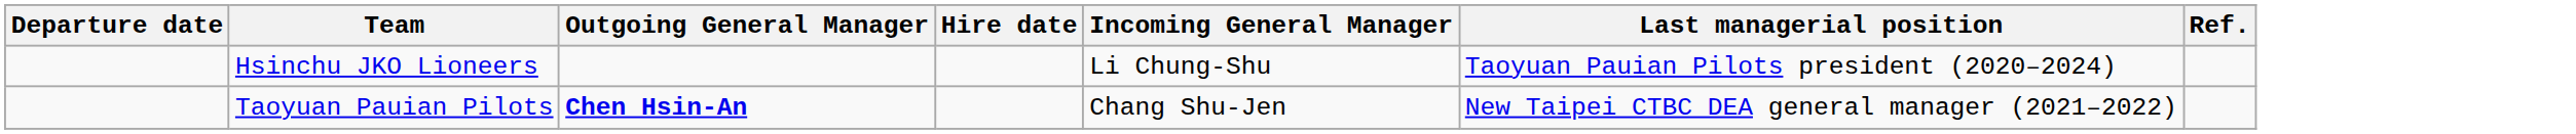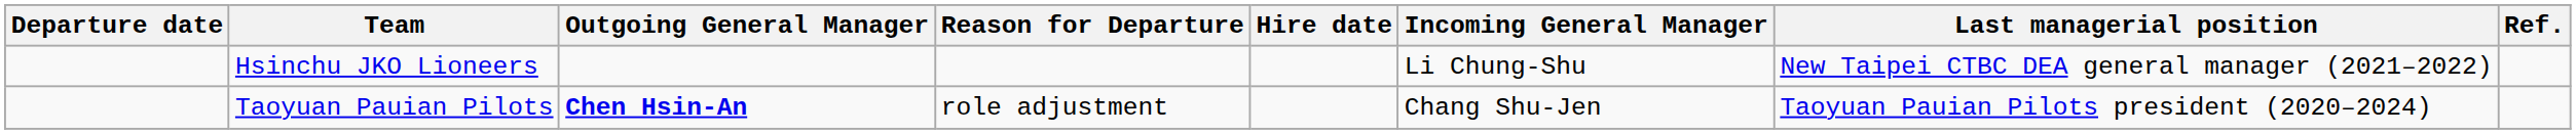 <table class="wikitable sortable">
 <tr>
 <th>Departure date</th>
 <th>Team</th>
 <th>Outgoing General Manager</th>
+<th>Reason for Departure</th>
 <th>Hire date</th>
 <th>Incoming General Manager</th>
 <th class="unsortable">Last managerial position</th>
 <th class="unsortable">Ref.</th>
 </tr>
 <tr>
 <td></td>
 <td><a href='#'>Hsinchu JKO Lioneers</a></td>
 <td></td>
 <td></td>
+<td></td>
 <td>Li Chung-Shu</td>
-<td><a href='#'>Taoyuan Pauian Pilots</a> president (2020–2024)</td>
+<td><a href='#'>New Taipei CTBC DEA</a> general manager (2021–2022)</td>
 <td align="center"></td>
 </tr>
 <tr>
 <td></td>
 <td><a href='#'>Taoyuan Pauian Pilots</a></td>
 <td><strong><a href='#'>Chen Hsin-An</a></strong></td>
+<td>role adjustment</td>
 <td></td>
 <td>Chang Shu-Jen</td>
-<td><a href='#'>New Taipei CTBC DEA</a> general manager (2021–2022)</td>
+<td><a href='#'>Taoyuan Pauian Pilots</a> president (2020–2024)</td>
 <td align="center"></td>
 </tr>
 </table>
